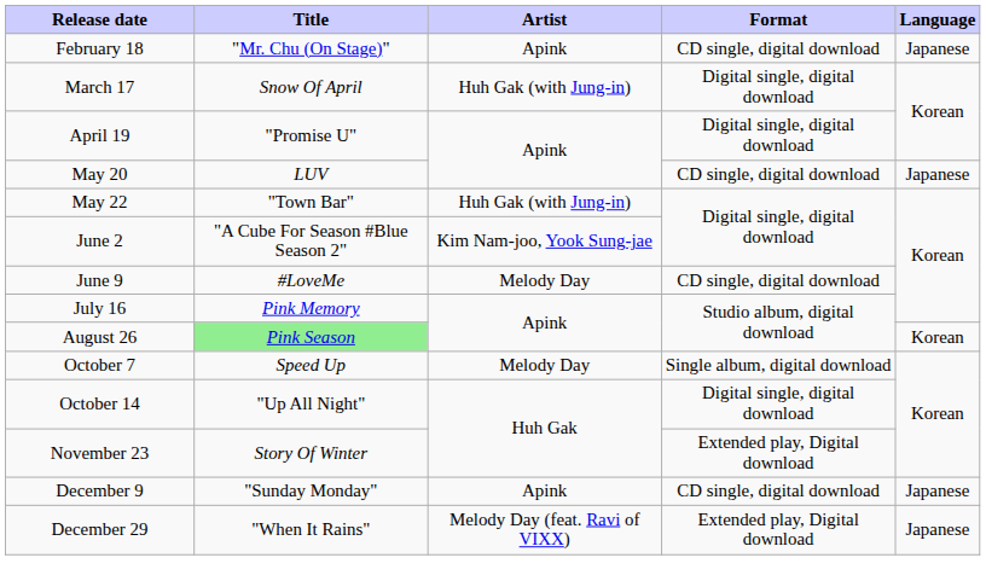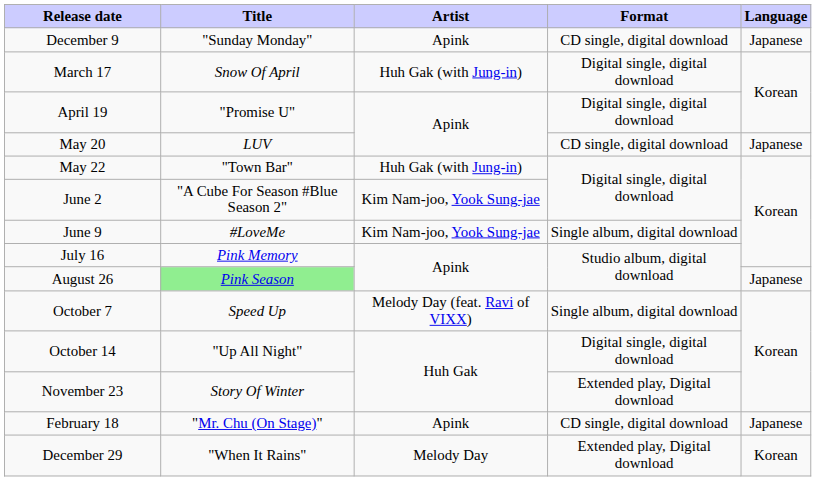 <table class="wikitable" style="text-align:center">
 <tr>
 <th style="background:#CCF" width=20%>Release date</th>
 <th style="background:#CCF" width=25%>Title</th>
 <th style="background:#CCF" width=25%>Artist</th>
 <th style="background:#CCF" width=25%>Format</th>
 <th style="background:#CCF" width=25%>Language</th>
 </tr>
 <tr>
-<td>February 18</td>
-<td>"<a href='#'>Mr. Chu (On Stage)</a>"</td>
+<td>December 9</td>
+<td>"Sunday Monday"</td>
 <td>Apink</td>
 <td>CD single, digital download</td>
 <td>Japanese</td>
 </tr>
 <tr>
 <td>March 17</td>
 <td><em>Snow Of April</em></td>
 <td>Huh Gak (with <a href='#'>Jung-in</a>)</td>
 <td>Digital single, digital download</td>
 <td rowspan="2">Korean</td>
 </tr>
 <tr>
 <td>April 19</td>
 <td>"Promise U"</td>
 <td rowspan="2">Apink</td>
 <td>Digital single, digital download</td>
 </tr>
 <tr>
 <td>May 20</td>
 <td><em>LUV</em></td>
 <td>CD single, digital download</td>
 <td>Japanese</td>
 </tr>
 <tr>
 <td>May 22</td>
 <td>"Town Bar"</td>
 <td>Huh Gak (with <a href='#'>Jung-in</a>)</td>
 <td rowspan="2">Digital single, digital download</td>
 <td rowspan="4">Korean</td>
 </tr>
 <tr>
 <td>June 2</td>
 <td>"A Cube For Season #Blue Season 2"</td>
 <td>Kim Nam-joo, <a href='#'>Yook Sung-jae</a></td>
 </tr>
 <tr>
 <td>June 9</td>
 <td><em>#LoveMe</em></td>
-<td>Melody Day</td>
-<td>CD single, digital download</td>
+<td>Kim Nam-joo, <a href='#'>Yook Sung-jae</a></td>
+<td>Single album, digital download</td>
 </tr>
 <tr>
 <td>July 16</td>
 <td><em><a href='#'>Pink Memory</a></em></td>
 <td rowspan="2">Apink</td>
 <td rowspan="2">Studio album, digital download</td>
 </tr>
 <tr>
 <td>August 26</td>
 <td style="background: lightgreen;"><em><a href='#'>Pink Season</a></em></td>
-<td>Korean</td>
+<td>Japanese</td>
 </tr>
 <tr>
 <td>October 7</td>
 <td><em>Speed Up</em></td>
-<td>Melody Day</td>
+<td>Melody Day (feat. <a href='#'>Ravi</a> of <a href='#'>VIXX</a>)</td>
 <td>Single album, digital download</td>
 <td rowspan="3">Korean</td>
 </tr>
 <tr>
 <td>October 14</td>
 <td>"Up All Night"</td>
 <td rowspan="2">Huh Gak</td>
 <td>Digital single, digital download</td>
 </tr>
 <tr>
 <td>November 23</td>
 <td><em>Story Of Winter</em></td>
 <td>Extended play, Digital download</td>
 </tr>
 <tr>
-<td>December 9</td>
-<td>"Sunday Monday"</td>
+<td>February 18</td>
+<td>"<a href='#'>Mr. Chu (On Stage)</a>"</td>
 <td>Apink</td>
 <td>CD single, digital download</td>
 <td>Japanese</td>
 </tr>
 <tr>
 <td>December 29</td>
 <td>"When It Rains"</td>
-<td>Melody Day (feat. <a href='#'>Ravi</a> of <a href='#'>VIXX</a>)</td>
+<td>Melody Day</td>
 <td>Extended play, Digital download</td>
-<td>Japanese</td>
+<td>Korean</td>
 </tr>
 </table>
